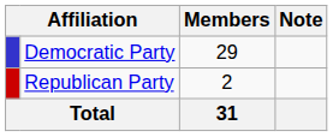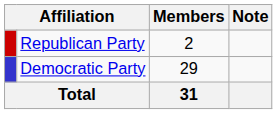 <table class="wikitable">
 <tr>
 <th colspan="2" align="center" valign="bottom">Affiliation</th>
 <th valign="bottom">Members</th>
 <th valign="bottom">Note</th>
+</tr>
+<tr>
+<td bgcolor="#CC0000"> </td>
+<td><a href='#'>Republican Party</a></td>
+<td align="center">2</td>
+<td></td>
 </tr>
 <tr>
 <td bgcolor="#3333CC"> </td>
 <td><a href='#'>Democratic Party</a></td>
 <td align="center">29</td>
 <td></td>
 </tr>
 <tr>
-<td bgcolor="#CC0000"> </td>
-<td><a href='#'>Republican Party</a></td>
-<td align="center">2</td>
-<td></td>
-</tr>
-<tr>
 <th colspan="2" align="center">Total</th>
 <th align="center">31</th>
 <th></th>
 </tr>
 </table>
